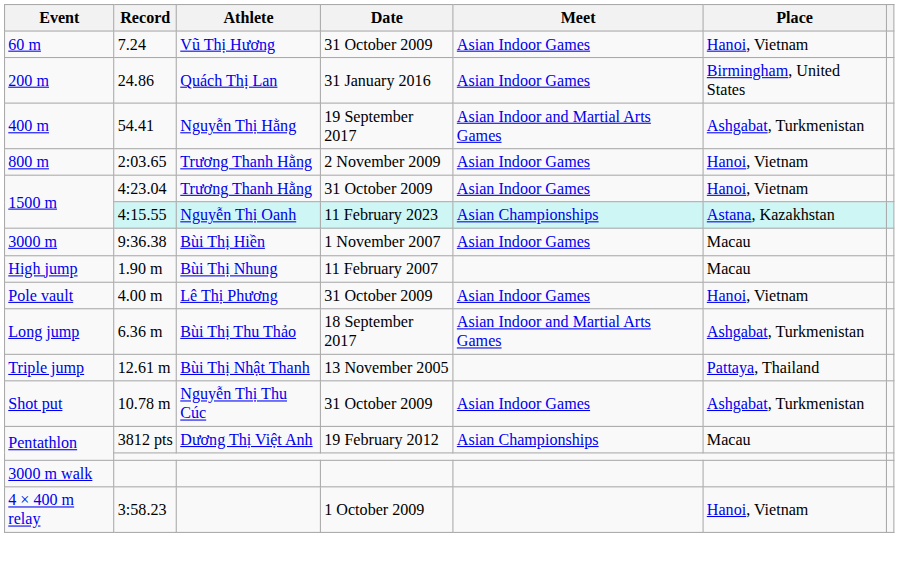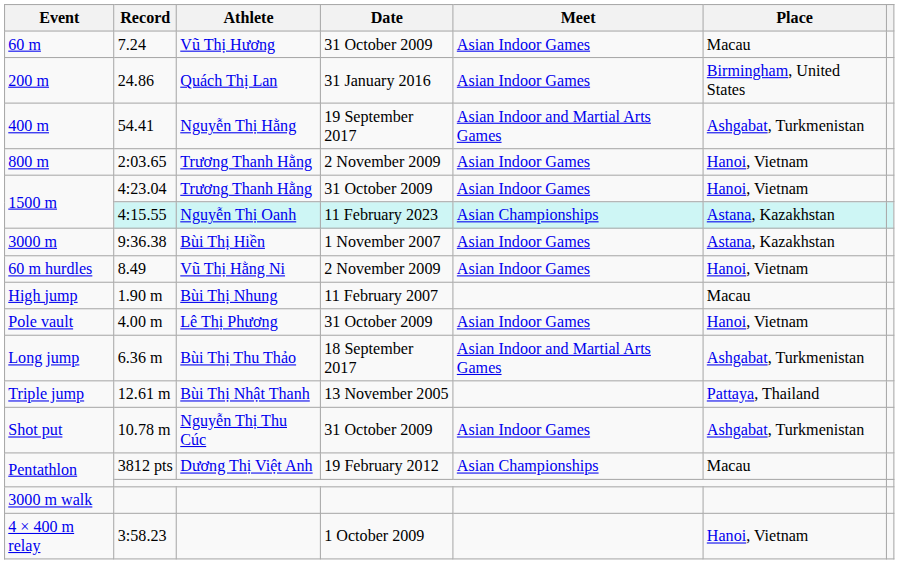 <table class="wikitable" style="font-size:95%; width: 95%;">
 <tr>
 <th>Event</th>
 <th>Record</th>
 <th>Athlete</th>
 <th>Date</th>
 <th>Meet</th>
 <th>Place</th>
 <th></th>
 </tr>
 <tr>
 <td><a href='#'>60 m</a></td>
 <td>7.24</td>
 <td><a href='#'>Vũ Thị Hương</a></td>
 <td>31 October 2009</td>
 <td><a href='#'>Asian Indoor Games</a></td>
-<td><a href='#'>Hanoi</a>, Vietnam</td>
+<td>Macau</td>
 <td></td>
 </tr>
 <tr>
 <td><a href='#'>200 m</a></td>
 <td>24.86</td>
 <td><a href='#'>Quách Thị Lan</a></td>
 <td>31 January 2016</td>
 <td><a href='#'>Asian Indoor Games</a></td>
 <td><a href='#'>Birmingham</a>, United States</td>
 <td></td>
 </tr>
 <tr>
 <td><a href='#'>400 m</a></td>
 <td>54.41</td>
 <td><a href='#'>Nguyễn Thị Hằng</a></td>
 <td>19 September 2017</td>
 <td><a href='#'>Asian Indoor and Martial Arts Games</a></td>
 <td><a href='#'>Ashgabat</a>, Turkmenistan</td>
 <td></td>
 </tr>
 <tr>
 <td><a href='#'>800 m</a></td>
 <td>2:03.65</td>
 <td><a href='#'>Trương Thanh Hằng</a></td>
 <td>2 November 2009</td>
 <td><a href='#'>Asian Indoor Games</a></td>
 <td><a href='#'>Hanoi</a>, Vietnam</td>
 <td></td>
 </tr>
 <tr>
 <td rowspan=2><a href='#'>1500 m</a></td>
 <td>4:23.04</td>
 <td><a href='#'>Trương Thanh Hằng</a></td>
 <td>31 October 2009</td>
 <td><a href='#'>Asian Indoor Games</a></td>
 <td><a href='#'>Hanoi</a>, Vietnam</td>
 <td></td>
 </tr>
 <tr style="background:#cef6f5;">
 <td>4:15.55</td>
 <td><a href='#'>Nguyễn Thị Oanh</a></td>
 <td>11 February 2023</td>
 <td><a href='#'>Asian Championships</a></td>
 <td><a href='#'>Astana</a>, Kazakhstan</td>
 <td></td>
 </tr>
 <tr>
 <td><a href='#'>3000 m</a></td>
 <td>9:36.38 </td>
 <td><a href='#'>Bùi Thị Hiền</a></td>
 <td>1 November 2007</td>
 <td><a href='#'>Asian Indoor Games</a></td>
-<td>Macau</td>
+<td><a href='#'>Astana</a>, Kazakhstan</td>
+<td></td>
+</tr>
+<tr>
+<td><a href='#'>60 m hurdles</a></td>
+<td>8.49</td>
+<td><a href='#'>Vũ Thị Hằng Ni</a></td>
+<td>2 November 2009</td>
+<td><a href='#'>Asian Indoor Games</a></td>
+<td><a href='#'>Hanoi</a>, Vietnam</td>
 <td></td>
 </tr>
 <tr>
 <td><a href='#'>High jump</a></td>
 <td>1.90 m</td>
 <td><a href='#'>Bùi Thị Nhung</a></td>
 <td>11 February 2007</td>
 <td></td>
 <td>Macau</td>
 <td></td>
 </tr>
 <tr>
 <td><a href='#'>Pole vault</a></td>
 <td>4.00 m</td>
 <td><a href='#'>Lê Thị Phương</a></td>
 <td>31 October 2009</td>
 <td><a href='#'>Asian Indoor Games</a></td>
 <td><a href='#'>Hanoi</a>, Vietnam</td>
 <td></td>
 </tr>
 <tr>
 <td><a href='#'>Long jump</a></td>
 <td>6.36 m</td>
 <td><a href='#'>Bùi Thị Thu Thảo</a></td>
 <td>18 September 2017</td>
 <td><a href='#'>Asian Indoor and Martial Arts Games</a></td>
 <td><a href='#'>Ashgabat</a>, Turkmenistan</td>
 <td></td>
 </tr>
 <tr>
 <td><a href='#'>Triple jump</a></td>
 <td>12.61 m</td>
 <td><a href='#'>Bùi Thị Nhật Thanh</a></td>
 <td>13 November 2005</td>
 <td></td>
 <td><a href='#'>Pattaya</a>, Thailand</td>
 <td></td>
 </tr>
 <tr>
 <td><a href='#'>Shot put</a></td>
 <td>10.78 m </td>
 <td><a href='#'>Nguyễn Thị Thu Cúc</a></td>
 <td>31 October 2009</td>
 <td><a href='#'>Asian Indoor Games</a></td>
 <td><a href='#'>Ashgabat</a>, Turkmenistan</td>
 <td></td>
 </tr>
 <tr>
 <td rowspan=2><a href='#'>Pentathlon</a></td>
 <td>3812 pts</td>
 <td><a href='#'>Dương Thị Việt Anh</a></td>
 <td>19 February 2012</td>
 <td><a href='#'>Asian Championships</a></td>
 <td>Macau</td>
 <td></td>
 </tr>
 <tr>
 <td colspan=5></td>
 <td></td>
 </tr>
 <tr>
 <td><a href='#'>3000 m walk</a></td>
 <td></td>
 <td></td>
 <td></td>
 <td></td>
 <td></td>
 <td></td>
 </tr>
 <tr>
 <td><a href='#'>4 × 400 m relay</a></td>
 <td>3:58.23</td>
 <td></td>
 <td>1 October 2009</td>
 <td></td>
 <td><a href='#'>Hanoi</a>, Vietnam</td>
 <td></td>
 </tr>
 </table>
